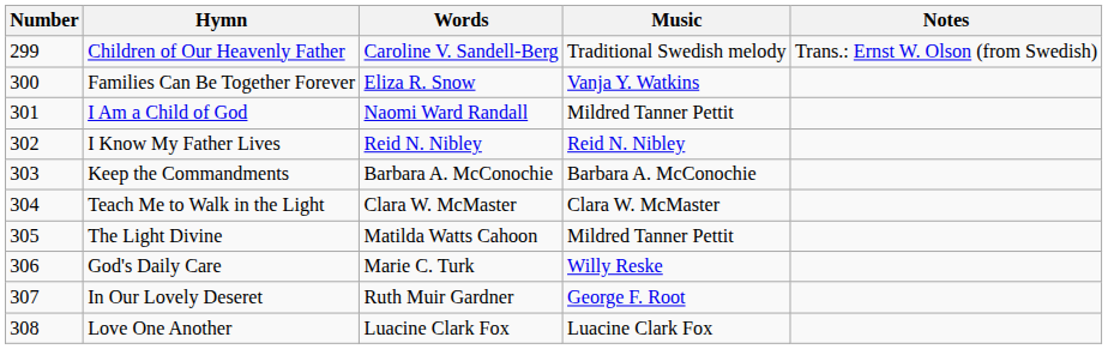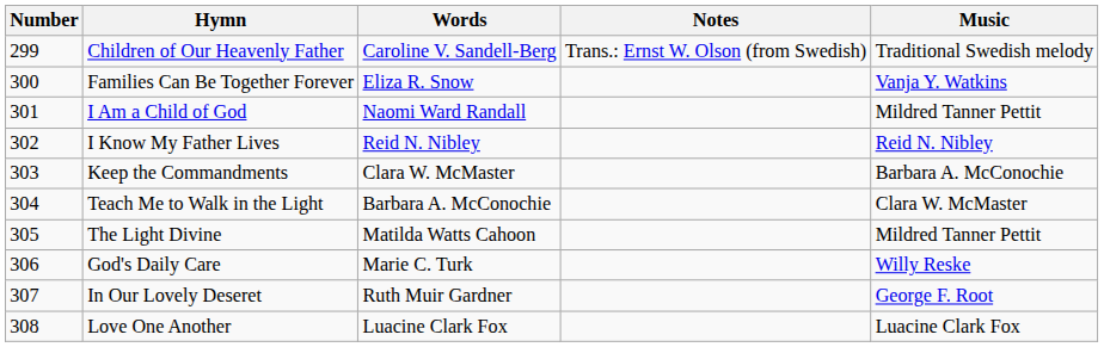 <table class="wikitable mw-collapsible mw-collapsed">
 <tr>
 <th>Number</th>
 <th>Hymn</th>
 <th>Words</th>
+<th>Notes</th>
 <th>Music</th>
-<th>Notes</th>
 </tr>
 <tr>
 <td>299</td>
 <td><a href='#'>Children of Our Heavenly Father</a></td>
 <td><a href='#'>Caroline V. Sandell-Berg</a></td>
+<td>Trans.: <a href='#'>Ernst W. Olson</a> (from Swedish)</td>
 <td>Traditional Swedish melody</td>
-<td>Trans.: <a href='#'>Ernst W. Olson</a> (from Swedish)</td>
 </tr>
 <tr>
 <td>300</td>
 <td>Families Can Be Together Forever</td>
 <td><a href='#'>Eliza R. Snow</a></td>
+<td></td>
 <td><a href='#'>Vanja Y. Watkins</a></td>
-<td></td>
 </tr>
 <tr>
 <td>301</td>
 <td><a href='#'>I Am a Child of God</a></td>
 <td><a href='#'>Naomi Ward Randall</a></td>
+<td></td>
 <td>Mildred Tanner Pettit</td>
-<td></td>
 </tr>
 <tr>
 <td>302</td>
 <td>I Know My Father Lives</td>
 <td><a href='#'>Reid N. Nibley</a></td>
+<td></td>
 <td><a href='#'>Reid N. Nibley</a></td>
-<td></td>
 </tr>
 <tr>
 <td>303</td>
 <td>Keep the Commandments</td>
+<td>Clara W. McMaster</td>
+<td></td>
 <td>Barbara A. McConochie</td>
-<td>Barbara A. McConochie</td>
-<td></td>
 </tr>
 <tr>
 <td>304</td>
 <td>Teach Me to Walk in the Light</td>
+<td>Barbara A. McConochie</td>
+<td></td>
 <td>Clara W. McMaster</td>
-<td>Clara W. McMaster</td>
-<td></td>
 </tr>
 <tr>
 <td>305</td>
 <td>The Light Divine</td>
 <td>Matilda Watts Cahoon</td>
+<td></td>
 <td>Mildred Tanner Pettit</td>
-<td></td>
 </tr>
 <tr>
 <td>306</td>
 <td>God's Daily Care</td>
 <td>Marie C. Turk</td>
+<td></td>
 <td><a href='#'>Willy Reske</a></td>
-<td></td>
 </tr>
 <tr>
 <td>307</td>
 <td>In Our Lovely Deseret</td>
 <td>Ruth Muir Gardner</td>
+<td></td>
 <td><a href='#'>George F. Root</a></td>
-<td></td>
 </tr>
 <tr>
 <td>308</td>
 <td>Love One Another</td>
 <td>Luacine Clark Fox</td>
+<td></td>
 <td>Luacine Clark Fox</td>
-<td></td>
 </tr>
 </table>
